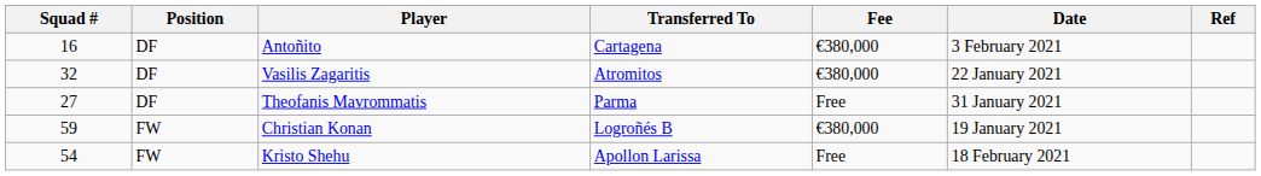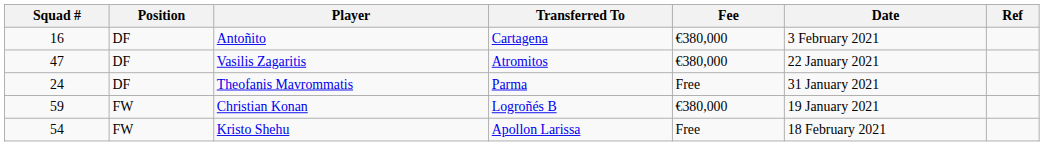 <table class="wikitable sortable" style="width:90%; text-align:center; font-size:95%; text-align:left;">
 <tr>
 <th><strong>Squad #</strong></th>
 <th><strong>Position</strong></th>
 <th><strong>Player</strong></th>
 <th><strong>Transferred To</strong></th>
 <th><strong>Fee</strong></th>
 <th><strong>Date</strong></th>
 <th><strong>Ref</strong></th>
 </tr>
 <tr>
 <td align="center">16</td>
 <td>DF</td>
 <td> <a href='#'>Antoñito</a></td>
 <td> <a href='#'>Cartagena</a></td>
 <td>€380,000</td>
 <td>3 February 2021</td>
 <td></td>
 </tr>
 <tr>
-<td align="center">32</td>
+<td align="center">47</td>
 <td>DF</td>
 <td> <a href='#'>Vasilis Zagaritis</a></td>
 <td> <a href='#'>Atromitos</a></td>
 <td>€380,000</td>
 <td>22 January 2021</td>
 <td></td>
 </tr>
 <tr>
-<td align="center">27</td>
+<td align="center">24</td>
 <td>DF</td>
 <td> <a href='#'>Theofanis Mavrommatis</a></td>
 <td> <a href='#'>Parma</a></td>
 <td>Free</td>
 <td>31 January 2021</td>
 <td></td>
 </tr>
 <tr>
 <td align="center">59</td>
 <td>FW</td>
 <td> <a href='#'>Christian Konan</a></td>
 <td> <a href='#'>Logroñés B</a></td>
 <td>€380,000</td>
 <td>19 January 2021</td>
 <td></td>
 </tr>
 <tr>
 <td align="center">54</td>
 <td>FW</td>
 <td> <a href='#'>Kristo Shehu</a></td>
 <td> <a href='#'>Apollon Larissa</a></td>
 <td>Free</td>
 <td>18 February 2021</td>
 <td></td>
 </tr>
 </table>
